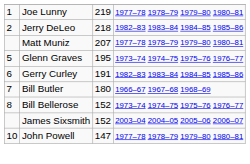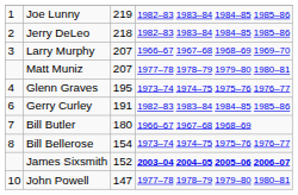 <table class="wikitable">
 <tr>
 </tr>
 <tr>
 <td>1</td>
 <td>Joe Lunny</td>
 <td>219</td>
-<td style="font-size:80%;"><a href='#'>1977–78</a> <a href='#'>1978–79</a> <a href='#'>1979–80</a> <a href='#'>1980–81</a></td>
+<td style="font-size:80%;"><a href='#'>1982–83</a> <a href='#'>1983–84</a> <a href='#'>1984–85</a> <a href='#'>1985–86</a></td>
 </tr>
 <tr>
 <td>2</td>
 <td>Jerry DeLeo</td>
 <td>218</td>
 <td style="font-size:80%;"><a href='#'>1982–83</a> <a href='#'>1983–84</a> <a href='#'>1984–85</a> <a href='#'>1985–86</a></td>
 </tr>
 <tr>
+<td>3</td>
+<td>Larry Murphy</td>
+<td>207</td>
+<td style="font-size:80%;"><a href='#'>1966–67</a> <a href='#'>1967–68</a> <a href='#'>1968–69</a> <a href='#'>1969–70</a></td>
+</tr>
+<tr>
 <td></td>
 <td>Matt Muniz</td>
 <td>207</td>
 <td style="font-size:80%;"><a href='#'>1977–78</a> <a href='#'>1978–79</a> <a href='#'>1979–80</a> <a href='#'>1980–81</a></td>
 </tr>
 <tr>
-<td>5</td>
+<td>4</td>
 <td>Glenn Graves</td>
 <td>195</td>
 <td style="font-size:80%;"><a href='#'>1973–74</a> <a href='#'>1974–75</a> <a href='#'>1975–76</a> <a href='#'>1976–77</a></td>
 </tr>
 <tr>
 <td>6</td>
 <td>Gerry Curley</td>
 <td>191</td>
 <td style="font-size:80%;"><a href='#'>1982–83</a> <a href='#'>1983–84</a> <a href='#'>1984–85</a> <a href='#'>1985–86</a></td>
 </tr>
 <tr>
 <td>7</td>
 <td>Bill Butler</td>
 <td>180</td>
 <td style="font-size:80%;"><a href='#'>1966–67</a> <a href='#'>1967–68</a> <a href='#'>1968–69</a></td>
 </tr>
 <tr>
 <td>8</td>
 <td>Bill Bellerose</td>
-<td>152</td>
+<td>154</td>
 <td style="font-size:80%;"><a href='#'>1973–74</a> <a href='#'>1974–75</a> <a href='#'>1975–76</a> <a href='#'>1976–77</a></td>
 </tr>
 <tr>
 <td></td>
 <td>James Sixsmith</td>
 <td>152</td>
-<td style="font-size:80%;"><a href='#'>2003–04</a> <a href='#'>2004–05</a> <a href='#'>2005–06</a> <a href='#'>2006–07</a></td>
+<td style="font-size:80%;"><strong><a href='#'>2003–04</a> <a href='#'>2004–05</a> <a href='#'>2005–06</a> <a href='#'>2006–07</a></strong></td>
 </tr>
 <tr>
 <td>10</td>
 <td>John Powell</td>
 <td>147</td>
 <td style="font-size:80%;"><a href='#'>1977–78</a> <a href='#'>1978–79</a> <a href='#'>1979–80</a> <a href='#'>1980–81</a></td>
 </tr>
 </table>
